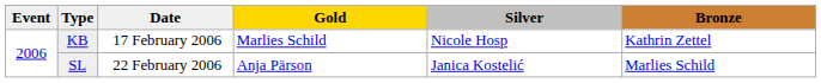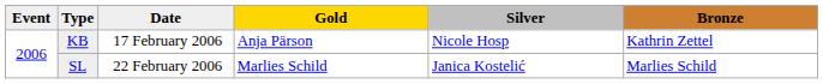 <table class="wikitable plainrowheaders" style="background:#fff; font-size:86%; line-height:15px; border:grey solid 1px; border-collapse:collapse;">
 <tr>
 <th style="background-color: #EFEFEF;" width="40">Event</th>
 <th style="background-color: #EFEFEF;" width="30">Type</th>
 <th style="background-color: #EFEFEF;" width="115">Date</th>
 <th style="background-color: #FFD700;" width="168">Gold</th>
 <th style="background-color: #C0C0C0;" width="168">Silver</th>
 <th style="background-color: #CD7F32;" width="168">Bronze</th>
 </tr>
 <tr>
 <td align=center rowspan=2><a href='#'>2006</a></td>
 <td align=center bgcolor=#EFEFEF><a href='#'>KB</a></td>
 <td align=right>17 February 2006  </td>
-<td> <a href='#'>Marlies Schild</a></td>
+<td> <a href='#'>Anja Pärson</a></td>
 <td> <a href='#'>Nicole Hosp</a></td>
 <td> <a href='#'>Kathrin Zettel</a></td>
 </tr>
 <tr>
 <td align=center bgcolor=#EFEFEF><a href='#'>SL</a></td>
 <td align=right>22 February 2006  </td>
-<td> <a href='#'>Anja Pärson</a></td>
+<td> <a href='#'>Marlies Schild</a></td>
 <td> <a href='#'>Janica Kostelić</a></td>
 <td> <a href='#'>Marlies Schild</a></td>
 </tr>
 </table>
